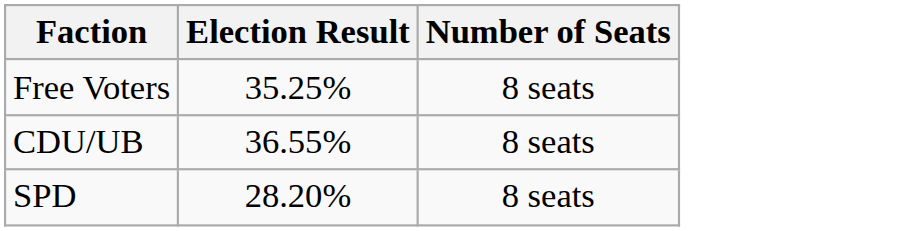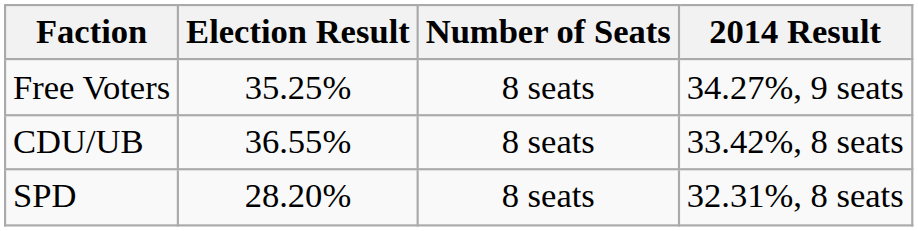 <table class="wikitable" style="text-align:center;">
 <tr>
 <th>Faction</th>
 <th>Election Result</th>
 <th>Number of Seats</th>
+<th>2014 Result</th>
 </tr>
 <tr>
 <td style="text-align:left">Free Voters</td>
 <td>35.25%</td>
 <td>8 seats</td>
+<td>34.27%, 9 seats</td>
 </tr>
 <tr>
 <td style="text-align:left">CDU/UB</td>
 <td>36.55%</td>
 <td>8 seats</td>
+<td>33.42%, 8 seats</td>
 </tr>
 <tr>
 <td style="text-align:left">SPD</td>
 <td>28.20%</td>
 <td>8 seats</td>
+<td>32.31%, 8 seats</td>
 </tr>
 </table>
